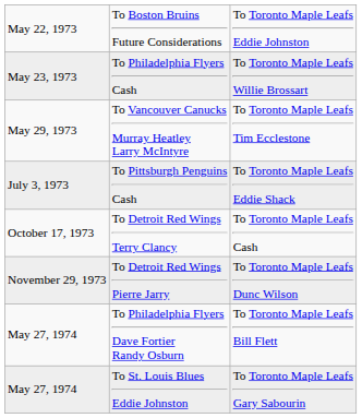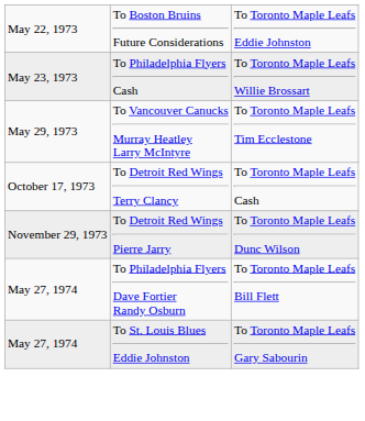 <table class="wikitable">
 <tr>
 <td>May 22, 1973</td>
 <td valign="top">To <a href='#'>Boston Bruins</a><hr>Future Considerations</td>
 <td valign="top">To <a href='#'>Toronto Maple Leafs</a><hr><a href='#'>Eddie Johnston</a></td>
 </tr>
 <tr style="background:#eee;">
 <td>May 23, 1973</td>
 <td valign="top">To <a href='#'>Philadelphia Flyers</a><hr>Cash</td>
 <td valign="top">To <a href='#'>Toronto Maple Leafs</a><hr><a href='#'>Willie Brossart</a></td>
 </tr>
 <tr>
 <td>May 29, 1973</td>
 <td valign="top">To <a href='#'>Vancouver Canucks</a><hr><a href='#'>Murray Heatley</a> <br> <a href='#'>Larry McIntyre</a></td>
 <td valign="top">To <a href='#'>Toronto Maple Leafs</a><hr><a href='#'>Tim Ecclestone</a></td>
-</tr>
-<tr style="background:#eee;">
-<td>July 3, 1973</td>
-<td valign="top">To <a href='#'>Pittsburgh Penguins</a><hr>Cash</td>
-<td valign="top">To <a href='#'>Toronto Maple Leafs</a><hr><a href='#'>Eddie Shack</a></td>
 </tr>
 <tr>
 <td>October 17, 1973</td>
 <td valign="top">To <a href='#'>Detroit Red Wings</a><hr><a href='#'>Terry Clancy</a></td>
 <td valign="top">To <a href='#'>Toronto Maple Leafs</a><hr>Cash</td>
 </tr>
 <tr style="background:#eee;">
 <td>November 29, 1973</td>
 <td valign="top">To <a href='#'>Detroit Red Wings</a><hr><a href='#'>Pierre Jarry</a></td>
 <td valign="top">To <a href='#'>Toronto Maple Leafs</a><hr><a href='#'>Dunc Wilson</a></td>
 </tr>
 <tr>
 <td>May 27, 1974</td>
 <td valign="top">To <a href='#'>Philadelphia Flyers</a><hr><a href='#'>Dave Fortier</a> <br> <a href='#'>Randy Osburn</a></td>
 <td valign="top">To <a href='#'>Toronto Maple Leafs</a><hr><a href='#'>Bill Flett</a></td>
 </tr>
 <tr style="background:#eee;">
 <td>May 27, 1974</td>
 <td valign="top">To <a href='#'>St. Louis Blues</a><hr><a href='#'>Eddie Johnston</a></td>
 <td valign="top">To <a href='#'>Toronto Maple Leafs</a><hr><a href='#'>Gary Sabourin</a></td>
 </tr>
 </table>
